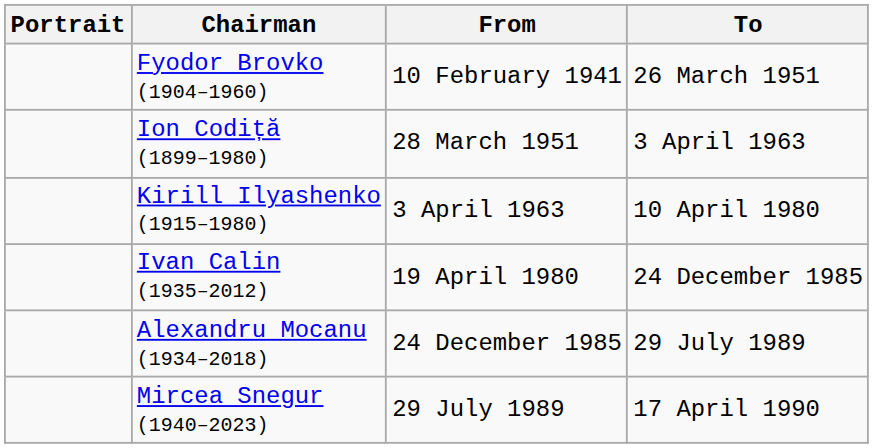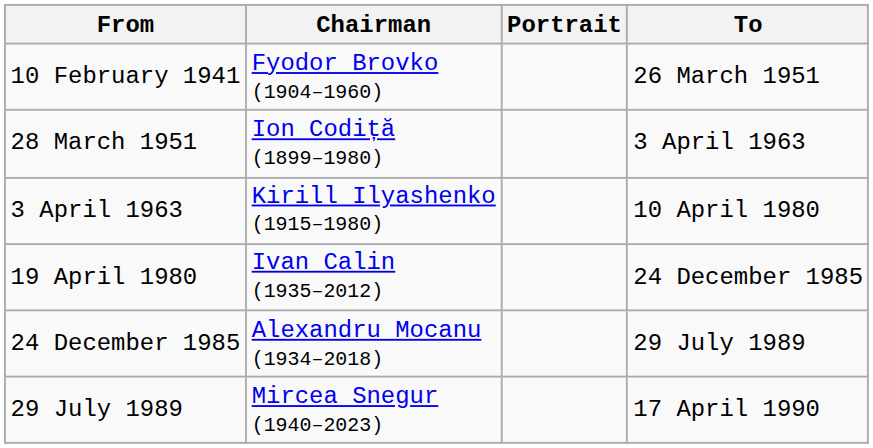 <table class="wikitable">
 <tr>
+<th>From</th>
+<th>Chairman</th>
 <th>Portrait</th>
-<th>Chairman</th>
-<th>From</th>
 <th>To</th>
 </tr>
 <tr>
+<td>10 February 1941</td>
+<td><a href='#'>Fyodor Brovko</a><br><small>(1904–1960)</small></td>
 <td></td>
-<td><a href='#'>Fyodor Brovko</a><br><small>(1904–1960)</small></td>
-<td>10 February 1941</td>
 <td>26 March 1951</td>
 </tr>
 <tr>
+<td>28 March 1951</td>
+<td><a href='#'>Ion Codiță</a><br><small>(1899–1980)</small></td>
 <td></td>
-<td><a href='#'>Ion Codiță</a><br><small>(1899–1980)</small></td>
-<td>28 March 1951</td>
 <td>3 April 1963</td>
 </tr>
 <tr>
+<td>3 April 1963</td>
+<td><a href='#'>Kirill Ilyashenko</a><br><small>(1915–1980)</small></td>
 <td></td>
-<td><a href='#'>Kirill Ilyashenko</a><br><small>(1915–1980)</small></td>
-<td>3 April 1963</td>
 <td>10 April 1980</td>
 </tr>
 <tr>
+<td>19 April 1980</td>
+<td><a href='#'>Ivan Calin</a><br><small>(1935–2012)</small></td>
 <td></td>
-<td><a href='#'>Ivan Calin</a><br><small>(1935–2012)</small></td>
-<td>19 April 1980</td>
 <td>24 December 1985</td>
 </tr>
 <tr>
+<td>24 December 1985</td>
+<td><a href='#'>Alexandru Mocanu</a><br><small>(1934–2018)</small></td>
 <td></td>
-<td><a href='#'>Alexandru Mocanu</a><br><small>(1934–2018)</small></td>
-<td>24 December 1985</td>
 <td>29 July 1989</td>
 </tr>
 <tr>
+<td>29 July 1989</td>
+<td><a href='#'>Mircea Snegur</a><br><small>(1940–2023)</small></td>
 <td></td>
-<td><a href='#'>Mircea Snegur</a><br><small>(1940–2023)</small></td>
-<td>29 July 1989</td>
 <td>17 April 1990</td>
 </tr>
 </table>
